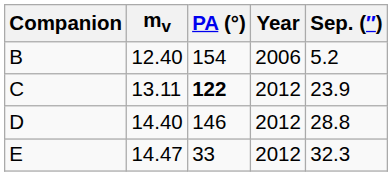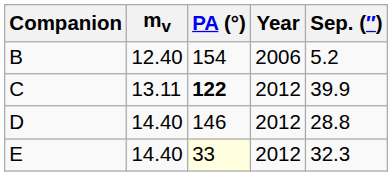 <table class="wikitable">
 <tr>
 <th>Companion</th>
 <th>m<sub>v</sub></th>
 <th><a href='#'>PA</a> (°)</th>
 <th>Year</th>
 <th>Sep. (<a href='#'>″</a>)</th>
 </tr>
 <tr>
 <td>B</td>
 <td>12.40</td>
 <td>154</td>
 <td>2006</td>
 <td>5.2</td>
 </tr>
 <tr>
 <td>C</td>
 <td>13.11</td>
 <td><strong>122</strong></td>
 <td>2012</td>
-<td>23.9</td>
+<td>39.9</td>
 </tr>
 <tr>
 <td>D</td>
 <td>14.40</td>
 <td>146</td>
 <td>2012</td>
 <td>28.8</td>
 </tr>
 <tr>
 <td>E</td>
-<td>14.47</td>
-<td>33</td>
+<td>14.40</td>
+<td style="background: lightyellow;">33</td>
 <td>2012</td>
 <td>32.3</td>
 </tr>
 </table>
